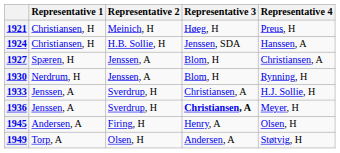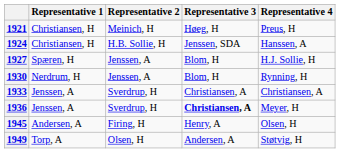 <table class=wikitable>
 <tr>
 <th></th>
 <th>Representative 1</th>
 <th>Representative 2</th>
 <th>Representative 3</th>
 <th>Representative 4</th>
 </tr>
 <tr>
 <th><a href='#'>1921</a></th>
 <td><a href='#'>Christiansen</a>, H</td>
 <td><a href='#'>Meinich</a>, H</td>
 <td><a href='#'>Høeg</a>, H</td>
 <td><a href='#'>Preus</a>, H</td>
 </tr>
 <tr>
 <th><a href='#'>1924</a></th>
 <td><a href='#'>Christiansen</a>, H</td>
 <td><a href='#'>H.B. Sollie</a>, H</td>
 <td><a href='#'>Jenssen</a>, SDA</td>
 <td><a href='#'>Hanssen</a>, A</td>
 </tr>
 <tr>
 <th><a href='#'>1927</a></th>
 <td><a href='#'>Spæren</a>, H</td>
 <td><a href='#'>Jenssen</a>, A</td>
 <td><a href='#'>Blom</a>, H</td>
-<td><a href='#'>Christiansen</a>, A</td>
+<td><a href='#'>H.J. Sollie</a>, H</td>
 </tr>
 <tr>
 <th><a href='#'>1930</a></th>
 <td><a href='#'>Nerdrum</a>, H</td>
 <td><a href='#'>Jenssen</a>, A</td>
 <td><a href='#'>Blom</a>, H</td>
 <td><a href='#'>Rynning</a>, H</td>
 </tr>
 <tr>
 <th><a href='#'>1933</a></th>
 <td><a href='#'>Jenssen</a>, A</td>
 <td><a href='#'>Sverdrup</a>, H</td>
 <td><a href='#'>Christiansen</a>, A</td>
-<td><a href='#'>H.J. Sollie</a>, H</td>
+<td><a href='#'>Christiansen</a>, A</td>
 </tr>
 <tr>
 <th><a href='#'>1936</a></th>
 <td><a href='#'>Jenssen</a>, A</td>
 <td><a href='#'>Sverdrup</a>, H</td>
 <td><strong><a href='#'>Christiansen</a>, A</strong></td>
 <td><a href='#'>Meyer</a>, H</td>
 </tr>
 <tr>
 <th><a href='#'>1945</a></th>
 <td><a href='#'>Andersen</a>, A</td>
 <td><a href='#'>Firing</a>, H</td>
 <td><a href='#'>Henry</a>, A</td>
 <td><a href='#'>Olsen</a>, H</td>
 </tr>
 <tr>
 <th><a href='#'>1949</a></th>
 <td><a href='#'>Torp</a>, A</td>
 <td><a href='#'>Olsen</a>, H</td>
 <td><a href='#'>Andersen</a>, A</td>
 <td><a href='#'>Støtvig</a>, H</td>
 </tr>
 </table>
